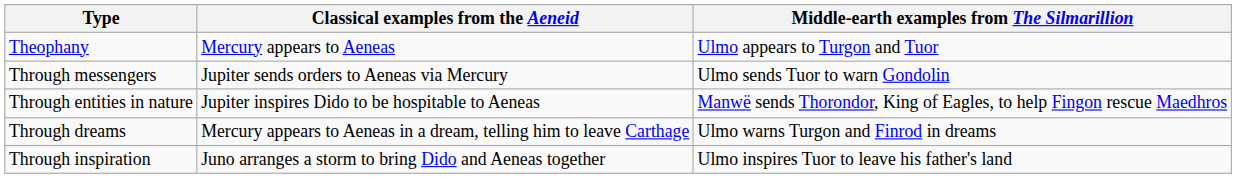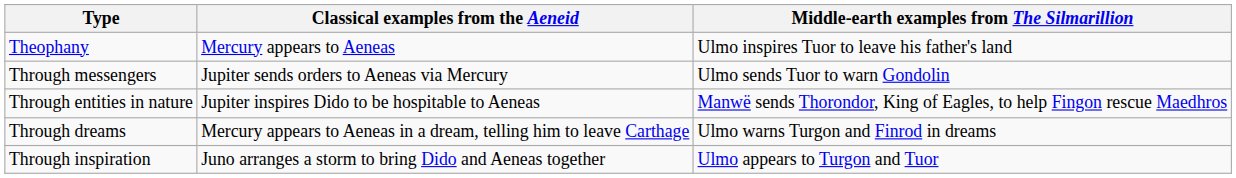 <table class="wikitable" style="margin:1em auto;">
 <tr>
 <th>Type</th>
 <th>Classical examples from the <em><a href='#'>Aeneid</a></em></th>
 <th>Middle-earth examples from <em><a href='#'>The Silmarillion</a></em></th>
 </tr>
 <tr>
 <td><a href='#'>Theophany</a></td>
 <td><a href='#'>Mercury</a> appears to <a href='#'>Aeneas</a></td>
-<td><a href='#'>Ulmo</a> appears to <a href='#'>Turgon</a> and <a href='#'>Tuor</a></td>
+<td>Ulmo inspires Tuor to leave his father's land</td>
 </tr>
 <tr>
 <td>Through messengers</td>
 <td>Jupiter sends orders to Aeneas via Mercury</td>
 <td>Ulmo sends Tuor to warn <a href='#'>Gondolin</a></td>
 </tr>
 <tr>
 <td>Through entities in nature</td>
 <td>Jupiter inspires Dido to be hospitable to Aeneas</td>
 <td><a href='#'>Manwë</a> sends <a href='#'>Thorondor</a>, King of Eagles, to help <a href='#'>Fingon</a> rescue <a href='#'>Maedhros</a></td>
 </tr>
 <tr>
 <td>Through dreams</td>
 <td>Mercury appears to Aeneas in a dream, telling him to leave <a href='#'>Carthage</a></td>
 <td>Ulmo warns Turgon and <a href='#'>Finrod</a> in dreams</td>
 </tr>
 <tr>
 <td>Through inspiration</td>
 <td>Juno arranges a storm to bring <a href='#'>Dido</a> and Aeneas together</td>
-<td>Ulmo inspires Tuor to leave his father's land</td>
+<td><a href='#'>Ulmo</a> appears to <a href='#'>Turgon</a> and <a href='#'>Tuor</a></td>
 </tr>
 </table>
